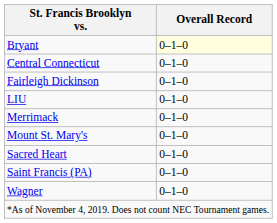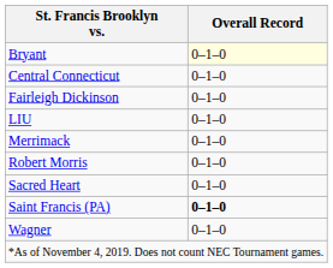 <table class="wikitable">
 <tr>
 <th>St. Francis Brooklyn<br>vs.</th>
 <th>Overall Record</th>
 </tr>
 <tr>
 <td><a href='#'>Bryant</a></td>
 <td style="background: lightyellow;">0–1–0</td>
 </tr>
 <tr>
 <td><a href='#'>Central Connecticut</a></td>
 <td>0–1–0</td>
 </tr>
 <tr>
 <td><a href='#'>Fairleigh Dickinson</a></td>
 <td>0–1–0</td>
 </tr>
 <tr>
 <td><a href='#'>LIU</a></td>
 <td>0–1–0</td>
 </tr>
 <tr>
 <td><a href='#'>Merrimack</a></td>
 <td>0–1–0</td>
 </tr>
 <tr>
-<td><a href='#'>Mount St. Mary's</a></td>
+<td><a href='#'>Robert Morris</a></td>
 <td>0–1–0</td>
 </tr>
 <tr>
 <td><a href='#'>Sacred Heart</a></td>
 <td>0–1–0</td>
 </tr>
 <tr>
 <td><a href='#'>Saint Francis (PA)</a></td>
-<td>0–1–0</td>
+<td><strong>0–1–0</strong></td>
 </tr>
 <tr>
 <td><a href='#'>Wagner</a></td>
 <td>0–1–0</td>
 </tr>
 <tr>
 <td colspan="2"><small>*As of November 4, 2019. Does not count NEC Tournament games.</small></td>
 </tr>
 </table>
